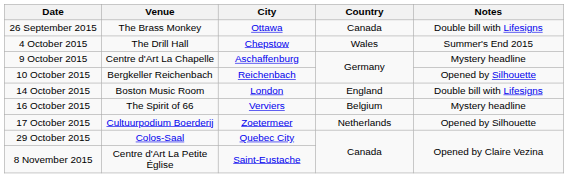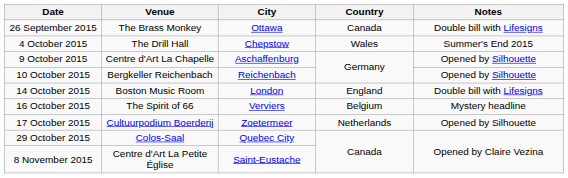 <table class="wikitable" style="text-align:center;">
 <tr>
 <th width="150">Date</th>
 <th width="180">Venue</th>
 <th width="150">City</th>
 <th width="150">Country</th>
 <th width="235">Notes</th>
 </tr>
 <tr>
 <td>26 September 2015</td>
 <td>The Brass Monkey</td>
 <td><a href='#'>Ottawa</a></td>
 <td>Canada</td>
 <td>Double bill with <a href='#'>Lifesigns</a></td>
 </tr>
 <tr>
 <td>4 October 2015</td>
 <td>The Drill Hall</td>
 <td><a href='#'>Chepstow</a></td>
 <td>Wales</td>
 <td>Summer's End 2015</td>
 </tr>
 <tr>
 <td>9 October 2015</td>
 <td>Centre d'Art La Chapelle</td>
 <td><a href='#'>Aschaffenburg</a></td>
 <td rowspan="2">Germany</td>
-<td>Mystery headline</td>
+<td>Opened by <a href='#'>Silhouette</a></td>
 </tr>
 <tr>
 <td>10 October 2015</td>
 <td>Bergkeller Reichenbach</td>
 <td><a href='#'>Reichenbach</a></td>
 <td>Opened by <a href='#'>Silhouette</a></td>
 </tr>
 <tr>
 <td>14 October 2015</td>
 <td>Boston Music Room</td>
 <td><a href='#'>London</a></td>
 <td>England</td>
 <td>Double bill with <a href='#'>Lifesigns</a></td>
 </tr>
 <tr>
 <td>16 October 2015</td>
 <td>The Spirit of 66</td>
 <td><a href='#'>Verviers</a></td>
 <td>Belgium</td>
 <td>Mystery headline</td>
 </tr>
 <tr>
 <td>17 October 2015</td>
 <td><a href='#'>Cultuurpodium Boerderij</a></td>
 <td><a href='#'>Zoetermeer</a></td>
 <td>Netherlands</td>
 <td>Opened by Silhouette</td>
 </tr>
 <tr>
 <td>29 October 2015</td>
 <td><a href='#'>Colos-Saal</a></td>
 <td><a href='#'>Quebec City</a></td>
 <td rowspan="2">Canada</td>
 <td rowspan="2">Opened by Claire Vezina</td>
 </tr>
 <tr>
 <td>8 November 2015</td>
 <td>Centre d'Art La Petite Église</td>
 <td><a href='#'>Saint-Eustache</a></td>
 </tr>
 </table>
